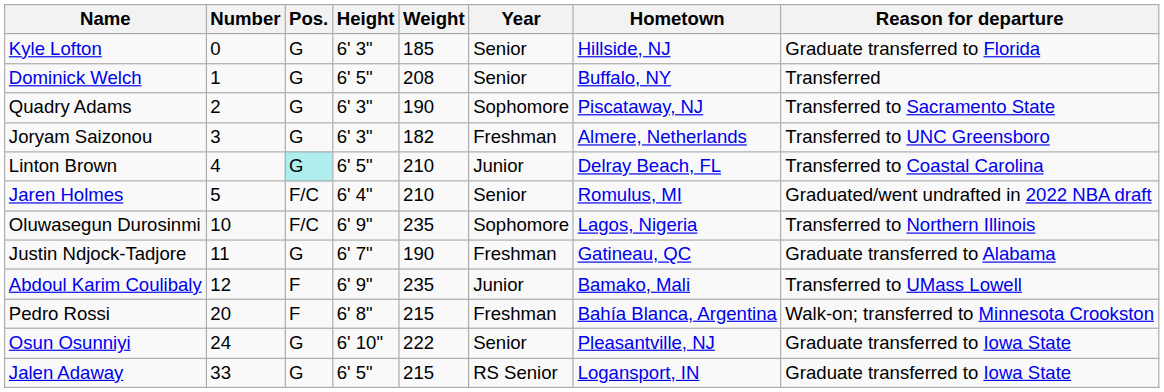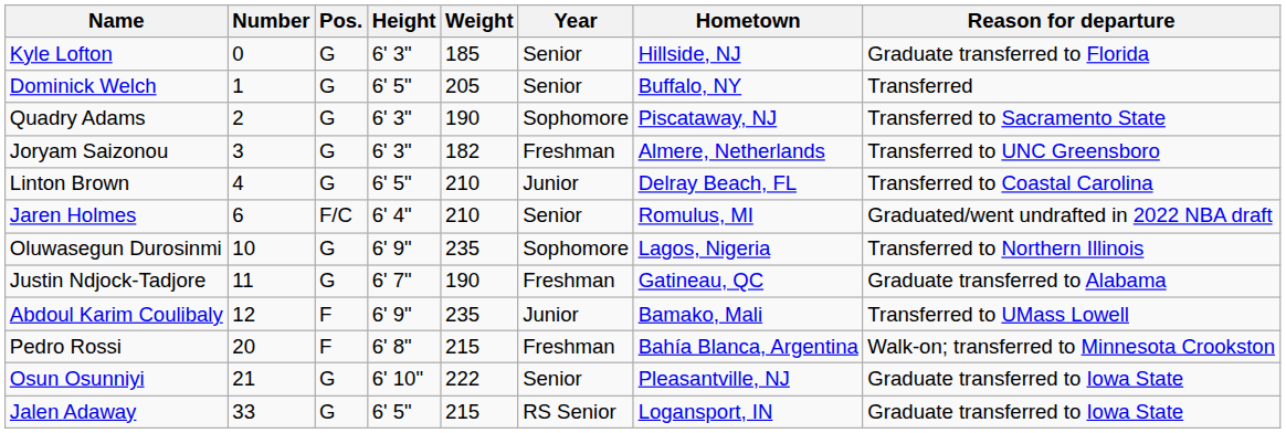 <table class="wikitable sortable" border="1">
 <tr>
 <th>Name</th>
 <th>Number</th>
 <th>Pos.</th>
 <th>Height</th>
 <th>Weight</th>
 <th>Year</th>
 <th>Hometown</th>
 <th class="unsortable">Reason for departure</th>
 </tr>
 <tr>
 <td><a href='#'>Kyle Lofton</a></td>
 <td>0</td>
 <td>G</td>
 <td>6' 3"</td>
 <td>185</td>
 <td>Senior</td>
 <td><a href='#'>Hillside, NJ</a></td>
 <td>Graduate transferred to <a href='#'>Florida</a></td>
 </tr>
 <tr>
 <td><a href='#'>Dominick Welch</a></td>
 <td>1</td>
 <td>G</td>
 <td>6' 5"</td>
-<td>208</td>
+<td>205</td>
 <td>Senior</td>
 <td><a href='#'>Buffalo, NY</a></td>
 <td>Transferred</td>
 </tr>
 <tr>
 <td>Quadry Adams</td>
 <td>2</td>
 <td>G</td>
 <td>6' 3"</td>
 <td>190</td>
 <td>Sophomore</td>
 <td><a href='#'>Piscataway, NJ</a></td>
 <td>Transferred to <a href='#'>Sacramento State</a></td>
 </tr>
 <tr>
 <td>Joryam Saizonou</td>
 <td>3</td>
 <td>G</td>
 <td>6' 3"</td>
 <td>182</td>
 <td>Freshman</td>
 <td><a href='#'>Almere, Netherlands</a></td>
 <td>Transferred to <a href='#'>UNC Greensboro</a></td>
 </tr>
 <tr>
 <td>Linton Brown</td>
 <td>4</td>
-<td style="background: paleturquoise;">G</td>
+<td>G</td>
 <td>6' 5"</td>
 <td>210</td>
 <td>Junior</td>
 <td><a href='#'>Delray Beach, FL</a></td>
 <td>Transferred to <a href='#'>Coastal Carolina</a></td>
 </tr>
 <tr>
 <td><a href='#'>Jaren Holmes</a></td>
-<td>5</td>
+<td>6</td>
 <td>F/C</td>
 <td>6' 4"</td>
 <td>210</td>
 <td>Senior</td>
 <td><a href='#'>Romulus, MI</a></td>
 <td>Graduated/went undrafted in <a href='#'>2022 NBA draft</a></td>
 </tr>
 <tr>
 <td>Oluwasegun Durosinmi</td>
 <td>10</td>
-<td>F/C</td>
+<td>G</td>
 <td>6' 9"</td>
 <td>235</td>
 <td>Sophomore</td>
 <td><a href='#'>Lagos, Nigeria</a></td>
 <td>Transferred to <a href='#'>Northern Illinois</a></td>
 </tr>
 <tr>
 <td>Justin Ndjock-Tadjore</td>
 <td>11</td>
 <td>G</td>
 <td>6' 7"</td>
 <td>190</td>
 <td>Freshman</td>
 <td><a href='#'>Gatineau, QC</a></td>
 <td>Graduate transferred to <a href='#'>Alabama</a></td>
 </tr>
 <tr>
 <td><a href='#'>Abdoul Karim Coulibaly</a></td>
 <td>12</td>
 <td>F</td>
 <td>6' 9"</td>
 <td>235</td>
 <td>Junior</td>
 <td><a href='#'>Bamako, Mali</a></td>
 <td>Transferred to <a href='#'>UMass Lowell</a></td>
 </tr>
 <tr>
 <td>Pedro Rossi</td>
 <td>20</td>
 <td>F</td>
 <td>6' 8"</td>
 <td>215</td>
 <td>Freshman</td>
 <td><a href='#'>Bahía Blanca, Argentina</a></td>
 <td>Walk-on; transferred to <a href='#'>Minnesota Crookston</a></td>
 </tr>
 <tr>
 <td><a href='#'>Osun Osunniyi</a></td>
-<td>24</td>
+<td>21</td>
 <td>G</td>
 <td>6' 10"</td>
 <td>222</td>
 <td>Senior</td>
 <td><a href='#'>Pleasantville, NJ</a></td>
 <td>Graduate transferred to <a href='#'>Iowa State</a></td>
 </tr>
 <tr>
 <td><a href='#'>Jalen Adaway</a></td>
 <td>33</td>
 <td>G</td>
 <td>6' 5"</td>
 <td>215</td>
 <td>RS Senior</td>
 <td><a href='#'>Logansport, IN</a></td>
 <td>Graduate transferred to <a href='#'>Iowa State</a></td>
 </tr>
 </table>
